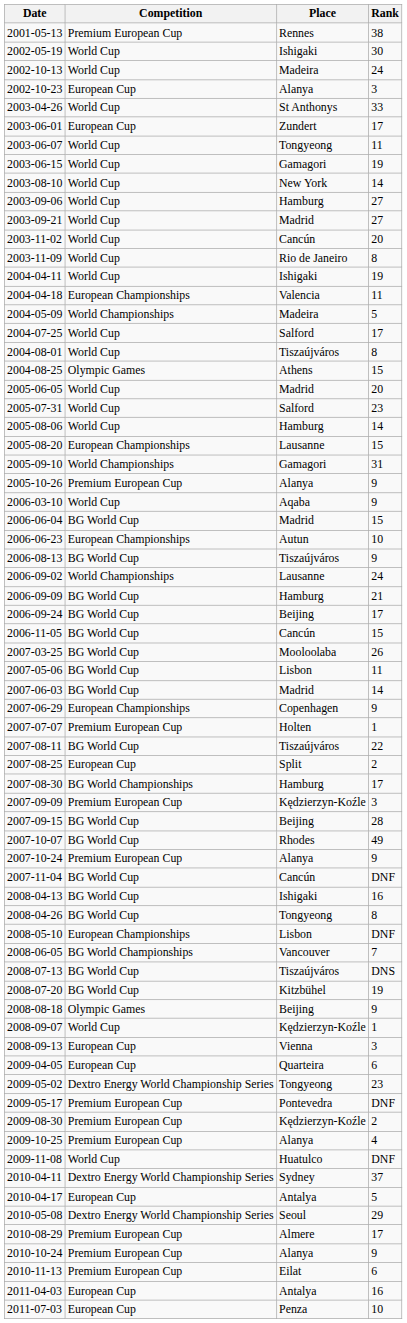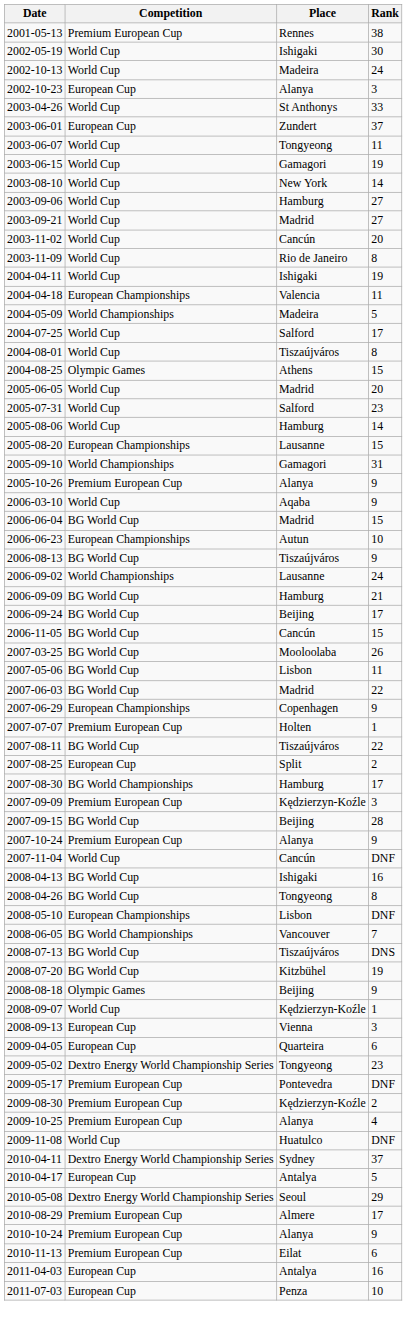 <table class="wikitable sortable">
 <tr>
 <th>Date</th>
 <th>Competition</th>
 <th>Place</th>
 <th>Rank</th>
 </tr>
 <tr>
 <td>2001-05-13</td>
 <td>Premium European Cup</td>
 <td>Rennes</td>
 <td>38</td>
 </tr>
 <tr>
 <td>2002-05-19</td>
 <td>World Cup</td>
 <td>Ishigaki</td>
 <td>30</td>
 </tr>
 <tr>
 <td>2002-10-13</td>
 <td>World Cup</td>
 <td>Madeira</td>
 <td>24</td>
 </tr>
 <tr>
 <td>2002-10-23</td>
 <td>European Cup</td>
 <td>Alanya</td>
 <td>3</td>
 </tr>
 <tr>
 <td>2003-04-26</td>
 <td>World Cup</td>
 <td>St Anthonys</td>
 <td>33</td>
 </tr>
 <tr>
 <td>2003-06-01</td>
 <td>European Cup</td>
 <td>Zundert</td>
-<td>17</td>
+<td>37</td>
 </tr>
 <tr>
 <td>2003-06-07</td>
 <td>World Cup</td>
 <td>Tongyeong</td>
 <td>11</td>
 </tr>
 <tr>
 <td>2003-06-15</td>
 <td>World Cup</td>
 <td>Gamagori</td>
 <td>19</td>
 </tr>
 <tr>
 <td>2003-08-10</td>
 <td>World Cup</td>
 <td>New York</td>
 <td>14</td>
 </tr>
 <tr>
 <td>2003-09-06</td>
 <td>World Cup</td>
 <td>Hamburg</td>
 <td>27</td>
 </tr>
 <tr>
 <td>2003-09-21</td>
 <td>World Cup</td>
 <td>Madrid</td>
 <td>27</td>
 </tr>
 <tr>
 <td>2003-11-02</td>
 <td>World Cup</td>
 <td>Cancún</td>
 <td>20</td>
 </tr>
 <tr>
 <td>2003-11-09</td>
 <td>World Cup</td>
 <td>Rio de Janeiro</td>
 <td>8</td>
 </tr>
 <tr>
 <td>2004-04-11</td>
 <td>World Cup</td>
 <td>Ishigaki</td>
 <td>19</td>
 </tr>
 <tr>
 <td>2004-04-18</td>
 <td>European Championships</td>
 <td>Valencia</td>
 <td>11</td>
 </tr>
 <tr>
 <td>2004-05-09</td>
 <td>World Championships</td>
 <td>Madeira</td>
 <td>5</td>
 </tr>
 <tr>
 <td>2004-07-25</td>
 <td>World Cup</td>
 <td>Salford</td>
 <td>17</td>
 </tr>
 <tr>
 <td>2004-08-01</td>
 <td>World Cup</td>
 <td>Tiszaújváros</td>
 <td>8</td>
 </tr>
 <tr>
 <td>2004-08-25</td>
 <td>Olympic Games</td>
 <td>Athens</td>
 <td>15</td>
 </tr>
 <tr>
 <td>2005-06-05</td>
 <td>World Cup</td>
 <td>Madrid</td>
 <td>20</td>
 </tr>
 <tr>
 <td>2005-07-31</td>
 <td>World Cup</td>
 <td>Salford</td>
 <td>23</td>
 </tr>
 <tr>
 <td>2005-08-06</td>
 <td>World Cup</td>
 <td>Hamburg</td>
 <td>14</td>
 </tr>
 <tr>
 <td>2005-08-20</td>
 <td>European Championships</td>
 <td>Lausanne</td>
 <td>15</td>
 </tr>
 <tr>
 <td>2005-09-10</td>
 <td>World Championships</td>
 <td>Gamagori</td>
 <td>31</td>
 </tr>
 <tr>
 <td>2005-10-26</td>
 <td>Premium European Cup</td>
 <td>Alanya</td>
 <td>9</td>
 </tr>
 <tr>
 <td>2006-03-10</td>
 <td>World Cup</td>
 <td>Aqaba</td>
 <td>9</td>
 </tr>
 <tr>
 <td>2006-06-04</td>
 <td>BG World Cup</td>
 <td>Madrid</td>
 <td>15</td>
 </tr>
 <tr>
 <td>2006-06-23</td>
 <td>European Championships</td>
 <td>Autun</td>
 <td>10</td>
 </tr>
 <tr>
 <td>2006-08-13</td>
 <td>BG World Cup</td>
 <td>Tiszaújváros</td>
 <td>9</td>
 </tr>
 <tr>
 <td>2006-09-02</td>
 <td>World Championships</td>
 <td>Lausanne</td>
 <td>24</td>
 </tr>
 <tr>
 <td>2006-09-09</td>
 <td>BG World Cup</td>
 <td>Hamburg</td>
 <td>21</td>
 </tr>
 <tr>
 <td>2006-09-24</td>
 <td>BG World Cup</td>
 <td>Beijing</td>
 <td>17</td>
 </tr>
 <tr>
 <td>2006-11-05</td>
 <td>BG World Cup</td>
 <td>Cancún</td>
 <td>15</td>
 </tr>
 <tr>
 <td>2007-03-25</td>
 <td>BG World Cup</td>
 <td>Mooloolaba</td>
 <td>26</td>
 </tr>
 <tr>
 <td>2007-05-06</td>
 <td>BG World Cup</td>
 <td>Lisbon</td>
 <td>11</td>
 </tr>
 <tr>
 <td>2007-06-03</td>
 <td>BG World Cup</td>
 <td>Madrid</td>
-<td>14</td>
+<td>22</td>
 </tr>
 <tr>
 <td>2007-06-29</td>
 <td>European Championships</td>
 <td>Copenhagen</td>
 <td>9</td>
 </tr>
 <tr>
 <td>2007-07-07</td>
 <td>Premium European Cup</td>
 <td>Holten</td>
 <td>1</td>
 </tr>
 <tr>
 <td>2007-08-11</td>
 <td>BG World Cup</td>
 <td>Tiszaújváros</td>
 <td>22</td>
 </tr>
 <tr>
 <td>2007-08-25</td>
 <td>European Cup</td>
 <td>Split</td>
 <td>2</td>
 </tr>
 <tr>
 <td>2007-08-30</td>
 <td>BG World Championships</td>
 <td>Hamburg</td>
 <td>17</td>
 </tr>
 <tr>
 <td>2007-09-09</td>
 <td>Premium European Cup</td>
 <td>Kędzierzyn-Koźle</td>
 <td>3</td>
 </tr>
 <tr>
 <td>2007-09-15</td>
 <td>BG World Cup</td>
 <td>Beijing</td>
 <td>28</td>
 </tr>
 <tr>
-<td>2007-10-07</td>
-<td>BG World Cup</td>
-<td>Rhodes</td>
-<td>49</td>
-</tr>
-<tr>
 <td>2007-10-24</td>
 <td>Premium European Cup</td>
 <td>Alanya</td>
 <td>9</td>
 </tr>
 <tr>
 <td>2007-11-04</td>
-<td>BG World Cup</td>
+<td>World Cup</td>
 <td>Cancún</td>
 <td>DNF</td>
 </tr>
 <tr>
 <td>2008-04-13</td>
 <td>BG World Cup</td>
 <td>Ishigaki</td>
 <td>16</td>
 </tr>
 <tr>
 <td>2008-04-26</td>
 <td>BG World Cup</td>
 <td>Tongyeong</td>
 <td>8</td>
 </tr>
 <tr>
 <td>2008-05-10</td>
 <td>European Championships</td>
 <td>Lisbon</td>
 <td>DNF</td>
 </tr>
 <tr>
 <td>2008-06-05</td>
 <td>BG World Championships</td>
 <td>Vancouver</td>
 <td>7</td>
 </tr>
 <tr>
 <td>2008-07-13</td>
 <td>BG World Cup</td>
 <td>Tiszaújváros</td>
 <td>DNS</td>
 </tr>
 <tr>
 <td>2008-07-20</td>
 <td>BG World Cup</td>
 <td>Kitzbühel</td>
 <td>19</td>
 </tr>
 <tr>
 <td>2008-08-18</td>
 <td>Olympic Games</td>
 <td>Beijing</td>
 <td>9</td>
 </tr>
 <tr>
 <td>2008-09-07</td>
 <td>World Cup</td>
 <td>Kędzierzyn-Koźle</td>
 <td>1</td>
 </tr>
 <tr>
 <td>2008-09-13</td>
 <td>European Cup</td>
 <td>Vienna</td>
 <td>3</td>
 </tr>
 <tr>
 <td>2009-04-05</td>
 <td>European Cup</td>
 <td>Quarteira</td>
 <td>6</td>
 </tr>
 <tr>
 <td>2009-05-02</td>
 <td>Dextro Energy World Championship Series</td>
 <td>Tongyeong</td>
 <td>23</td>
 </tr>
 <tr>
 <td>2009-05-17</td>
 <td>Premium European Cup</td>
 <td>Pontevedra</td>
 <td>DNF</td>
 </tr>
 <tr>
 <td>2009-08-30</td>
 <td>Premium European Cup</td>
 <td>Kędzierzyn-Koźle</td>
 <td>2</td>
 </tr>
 <tr>
 <td>2009-10-25</td>
 <td>Premium European Cup</td>
 <td>Alanya</td>
 <td>4</td>
 </tr>
 <tr>
 <td>2009-11-08</td>
 <td>World Cup</td>
 <td>Huatulco</td>
 <td>DNF</td>
 </tr>
 <tr>
 <td>2010-04-11</td>
 <td>Dextro Energy World Championship Series</td>
 <td>Sydney</td>
 <td>37</td>
 </tr>
 <tr>
 <td>2010-04-17</td>
 <td>European Cup</td>
 <td>Antalya</td>
 <td>5</td>
 </tr>
 <tr>
 <td>2010-05-08</td>
 <td>Dextro Energy World Championship Series</td>
 <td>Seoul</td>
 <td>29</td>
 </tr>
 <tr>
 <td>2010-08-29</td>
 <td>Premium European Cup</td>
 <td>Almere</td>
 <td>17</td>
 </tr>
 <tr>
 <td>2010-10-24</td>
 <td>Premium European Cup</td>
 <td>Alanya</td>
 <td>9</td>
 </tr>
 <tr>
 <td>2010-11-13</td>
 <td>Premium European Cup</td>
 <td>Eilat</td>
 <td>6</td>
 </tr>
 <tr>
 <td>2011-04-03</td>
 <td>European Cup</td>
 <td>Antalya</td>
 <td>16</td>
 </tr>
 <tr>
 <td>2011-07-03</td>
 <td>European Cup</td>
 <td>Penza</td>
 <td>10</td>
 </tr>
 </table>
